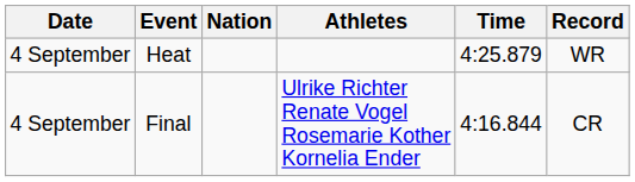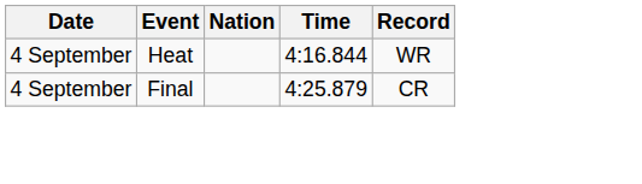 <table class=wikitable style=text-align:center>
 <tr>
 <th>Date</th>
 <th>Event</th>
 <th>Nation</th>
-<th>Athletes</th>
 <th>Time</th>
 <th>Record</th>
 </tr>
 <tr>
 <td>4 September</td>
 <td>Heat</td>
 <td align=left></td>
-<td align=left></td>
-<td>4:25.879</td>
+<td>4:16.844</td>
 <td>WR</td>
 </tr>
 <tr>
 <td>4 September</td>
 <td>Final</td>
 <td align=left></td>
-<td align=left><a href='#'>Ulrike Richter</a><br><a href='#'>Renate Vogel</a><br><a href='#'>Rosemarie Kother</a><br><a href='#'>Kornelia Ender</a></td>
-<td>4:16.844</td>
+<td>4:25.879</td>
 <td>CR</td>
 </tr>
 </table>
